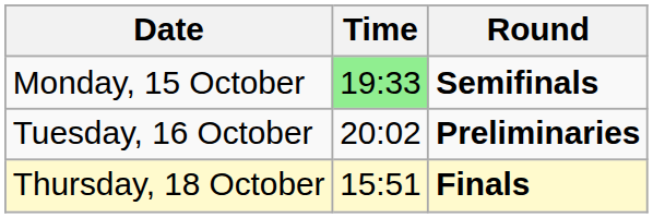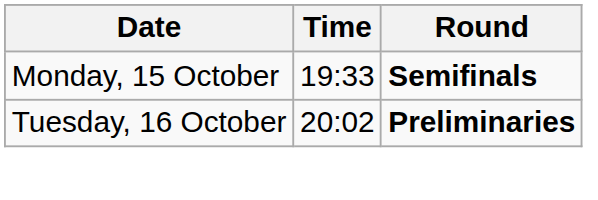 <table class="wikitable">
 <tr>
 <th>Date</th>
 <th>Time</th>
 <th>Round</th>
 </tr>
 <tr>
 <td>Monday, 15 October</td>
-<td style="background: lightgreen;">19:33</td>
+<td>19:33</td>
 <td><strong>Semifinals</strong></td>
 </tr>
 <tr>
 <td>Tuesday, 16 October</td>
 <td>20:02</td>
 <td><strong>Preliminaries</strong></td>
 </tr>
-<tr style=background:lemonchiffon>
-<td>Thursday, 18 October</td>
-<td>15:51</td>
-<td><strong>Finals</strong></td>
-</tr>
 </table>
